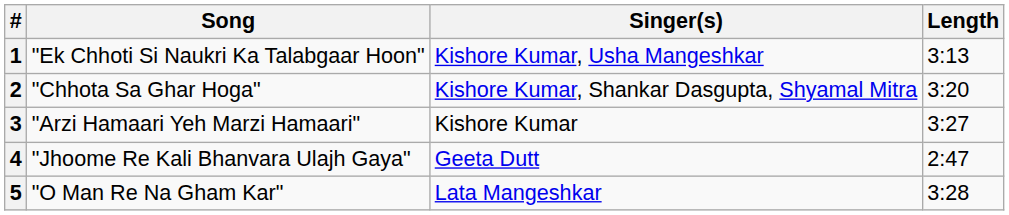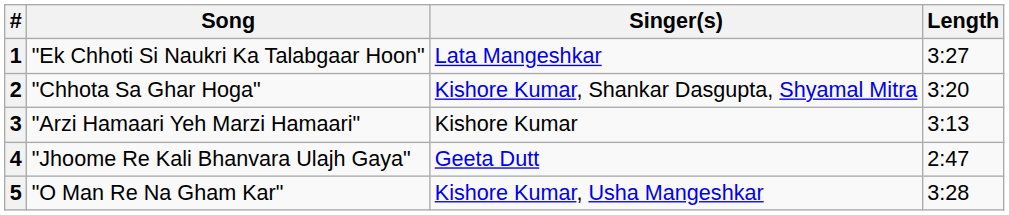 <table class="wikitable">
 <tr>
 <th>#</th>
 <th>Song</th>
 <th>Singer(s)</th>
 <th>Length</th>
 </tr>
 <tr>
 <th>1</th>
 <td>"Ek Chhoti Si Naukri Ka Talabgaar Hoon"</td>
-<td><a href='#'>Kishore Kumar</a>, <a href='#'>Usha Mangeshkar</a></td>
-<td>3:13</td>
+<td><a href='#'>Lata Mangeshkar</a></td>
+<td>3:27</td>
 </tr>
 <tr>
 <th>2</th>
 <td>"Chhota Sa Ghar Hoga"</td>
 <td><a href='#'>Kishore Kumar</a>, Shankar Dasgupta, <a href='#'>Shyamal Mitra</a></td>
 <td>3:20</td>
 </tr>
 <tr>
 <th>3</th>
 <td>"Arzi Hamaari Yeh Marzi Hamaari"</td>
 <td>Kishore Kumar</td>
-<td>3:27</td>
+<td>3:13</td>
 </tr>
 <tr>
 <th>4</th>
 <td>"Jhoome Re Kali Bhanvara Ulajh Gaya"</td>
 <td><a href='#'>Geeta Dutt</a></td>
 <td>2:47</td>
 </tr>
 <tr>
 <th>5</th>
 <td>"O Man Re Na Gham Kar"</td>
-<td><a href='#'>Lata Mangeshkar</a></td>
+<td><a href='#'>Kishore Kumar</a>, <a href='#'>Usha Mangeshkar</a></td>
 <td>3:28</td>
 </tr>
 </table>
